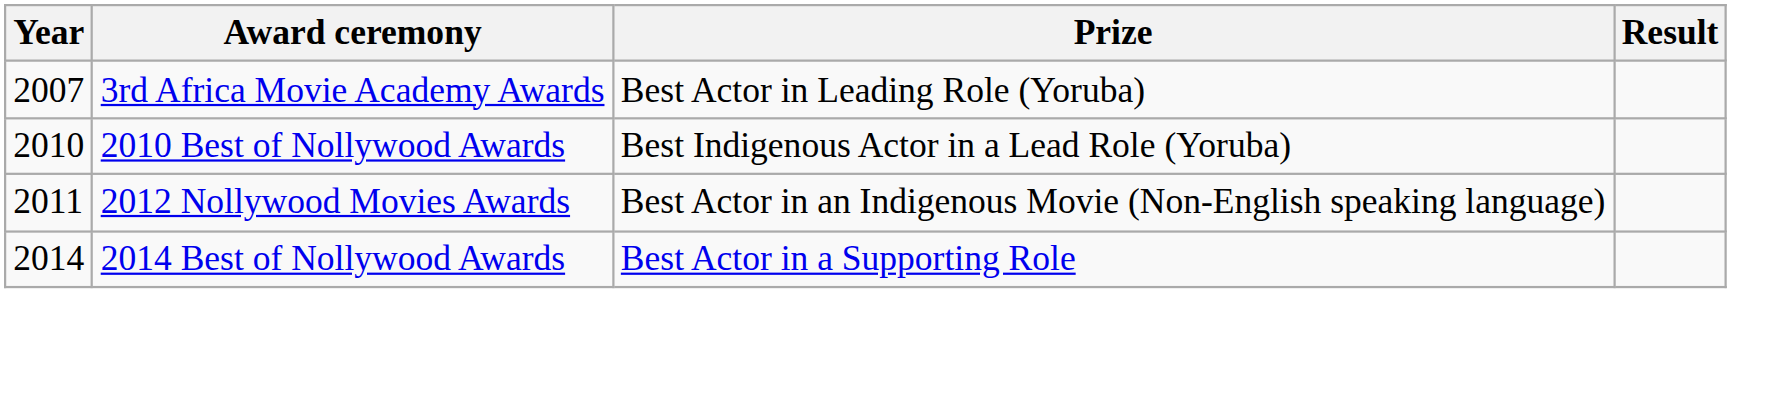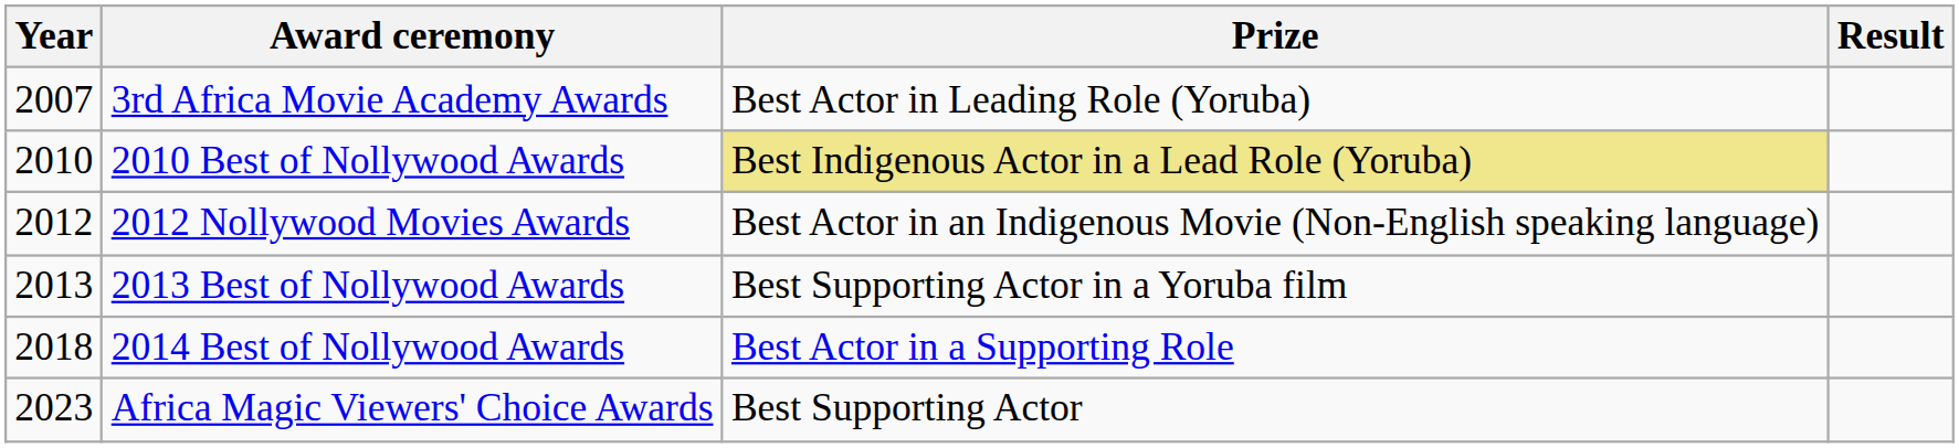 <table class ="wikitable">
 <tr>
 <th>Year</th>
 <th>Award ceremony</th>
 <th>Prize</th>
 <th>Result</th>
 </tr>
 <tr>
 <td>2007</td>
 <td><a href='#'>3rd Africa Movie Academy Awards</a></td>
 <td>Best Actor in Leading Role (Yoruba)</td>
 <td></td>
 </tr>
 <tr>
 <td>2010</td>
 <td><a href='#'>2010 Best of Nollywood Awards</a></td>
-<td>Best Indigenous Actor in a Lead Role (Yoruba)</td>
+<td style="background: khaki;">Best Indigenous Actor in a Lead Role (Yoruba)</td>
 <td></td>
 </tr>
 <tr>
-<td>2011</td>
+<td>2012</td>
 <td><a href='#'>2012 Nollywood Movies Awards</a></td>
 <td>Best Actor in an Indigenous Movie (Non-English speaking language)</td>
 <td></td>
 </tr>
 <tr>
-<td>2014</td>
+<td>2013</td>
+<td><a href='#'>2013 Best of Nollywood Awards</a></td>
+<td>Best Supporting Actor in a Yoruba film</td>
+<td></td>
+</tr>
+<tr>
+<td>2018</td>
 <td><a href='#'>2014 Best of Nollywood Awards</a></td>
 <td><a href='#'>Best Actor in a Supporting Role</a></td>
 <td></td>
 </tr>
+<tr>
+<td>2023</td>
+<td><a href='#'>Africa Magic Viewers' Choice Awards</a></td>
+<td>Best Supporting Actor</td>
+<td></td>
+</tr>
 </table>
